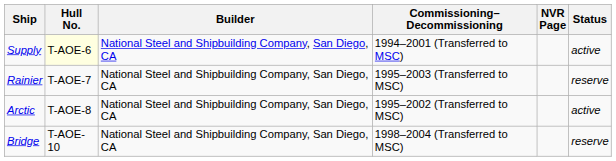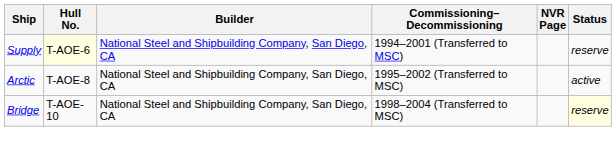 <table class="wikitable">
 <tr>
 <th>Ship</th>
 <th>Hull<br>No.</th>
 <th>Builder</th>
 <th>Commissioning–<br>Decommissioning</th>
 <th>NVR<br>Page</th>
 <th>Status</th>
 </tr>
 <tr>
 <td><a href='#'><em>Supply</em></a></td>
 <td style="background: lightyellow;">T-AOE-6</td>
 <td><a href='#'>National Steel and Shipbuilding Company</a>, <a href='#'>San Diego</a>, <a href='#'>CA</a></td>
 <td>1994–2001 (Transferred to <a href='#'>MSC</a>)</td>
-<td></td>
-<td><em>active</em></td>
-</tr>
-<tr>
-<td><a href='#'><em>Rainier</em></a></td>
-<td>T-AOE-7</td>
-<td>National Steel and Shipbuilding Company, San Diego, CA</td>
-<td>1995–2003 (Transferred to MSC)</td>
 <td></td>
 <td><em>reserve</em></td>
 </tr>
 <tr>
 <td><a href='#'><em>Arctic</em></a></td>
 <td>T-AOE-8</td>
 <td>National Steel and Shipbuilding Company, San Diego, CA</td>
 <td>1995–2002 (Transferred to MSC)</td>
 <td></td>
 <td><em>active</em></td>
 </tr>
 <tr>
 <td><a href='#'><em>Bridge</em></a></td>
 <td>T-AOE-10</td>
 <td>National Steel and Shipbuilding Company, San Diego, CA</td>
 <td>1998–2004 (Transferred to MSC)</td>
 <td></td>
-<td><em>reserve</em></td>
+<td style="background: lightyellow;"><em>reserve</em></td>
 </tr>
 </table>
